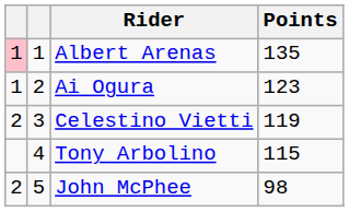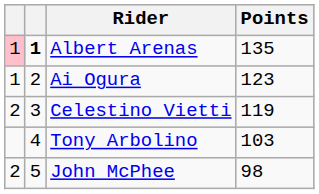 <table class="wikitable" style="font-size: 95%;">
 <tr>
 <th></th>
 <th></th>
 <th>Rider</th>
 <th>Points</th>
 </tr>
 <tr>
 <td style="background: pink;"> 1</td>
-<td align=center>1</td>
+<td align=center><strong>1</strong></td>
 <td> <a href='#'>Albert Arenas</a></td>
 <td align=left>135</td>
 </tr>
 <tr>
 <td> 1</td>
 <td align=center>2</td>
 <td> <a href='#'>Ai Ogura</a></td>
 <td align=left>123</td>
 </tr>
 <tr>
 <td> 2</td>
 <td align=center>3</td>
 <td> <a href='#'>Celestino Vietti</a></td>
 <td align=left>119</td>
 </tr>
 <tr>
 <td></td>
 <td align=center>4</td>
 <td> <a href='#'>Tony Arbolino</a></td>
-<td align=left>115</td>
+<td align=left>103</td>
 </tr>
 <tr>
 <td> 2</td>
 <td align=center>5</td>
 <td> <a href='#'>John McPhee</a></td>
 <td align=left>98</td>
 </tr>
 </table>
